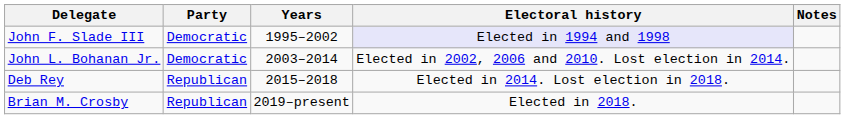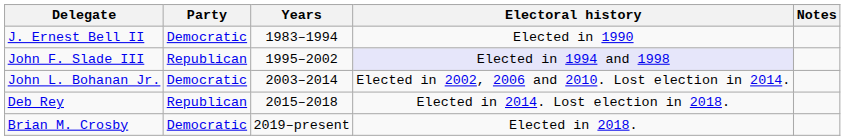 <table class=wikitable style="text-align:center">
 <tr>
 <th>Delegate</th>
 <th>Party</th>
 <th>Years</th>
 <th>Electoral history</th>
 <th>Notes</th>
 </tr>
 <tr>
+<td align=left><a href='#'>J. Ernest Bell II</a></td>
+<td><a href='#'>Democratic</a></td>
+<td nowrap>1983–1994</td>
+<td>Elected in <a href='#'>1990</a></td>
+<td></td>
+</tr>
+<tr>
 <td align=left><a href='#'>John F. Slade III</a></td>
-<td><a href='#'>Democratic</a></td>
+<td><a href='#'>Republican</a></td>
 <td nowrap>1995–2002</td>
 <td style="background: lavender;">Elected in <a href='#'>1994</a> and <a href='#'>1998</a></td>
 <td></td>
 </tr>
 <tr>
 <td align=left><a href='#'>John L. Bohanan Jr.</a></td>
 <td><a href='#'>Democratic</a></td>
 <td nowrap>2003–2014</td>
 <td>Elected in <a href='#'>2002</a>, <a href='#'>2006</a> and <a href='#'>2010</a>. Lost election in <a href='#'>2014</a>.</td>
 <td></td>
 </tr>
 <tr>
 <td align=left><a href='#'>Deb Rey</a></td>
 <td><a href='#'>Republican</a></td>
 <td nowrap>2015–2018</td>
 <td>Elected in <a href='#'>2014</a>. Lost election in <a href='#'>2018</a>.</td>
 <td></td>
 </tr>
 <tr>
 <td align=left><a href='#'>Brian M. Crosby</a></td>
-<td><a href='#'>Republican</a></td>
+<td><a href='#'>Democratic</a></td>
 <td nowrap>2019–present</td>
 <td>Elected in <a href='#'>2018</a>.</td>
 <td></td>
 </tr>
 </table>
